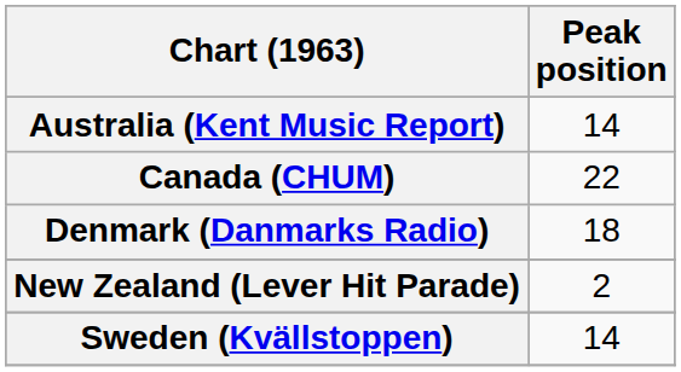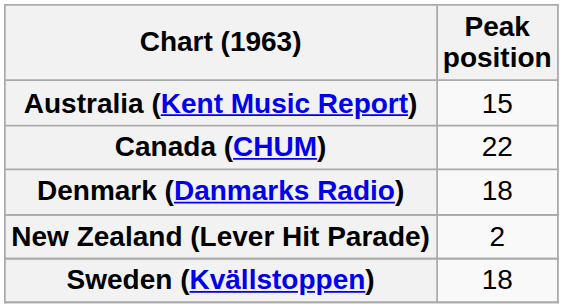 <table class="wikitable sortable plainrowheaders" style="text-align:center">
 <tr>
 <th>Chart (1963)</th>
 <th>Peak<br>position</th>
 </tr>
 <tr>
 <th scope="row">Australia (<a href='#'>Kent Music Report</a>)</th>
-<td>14</td>
+<td>15</td>
 </tr>
 <tr>
 <th scope="row">Canada (<a href='#'>CHUM</a>)</th>
 <td>22</td>
 </tr>
 <tr>
 <th scope="row">Denmark (<a href='#'>Danmarks Radio</a>)</th>
 <td>18</td>
 </tr>
 <tr>
 </tr>
 <tr>
 <th scope="row">New Zealand (Lever Hit Parade)</th>
 <td>2</td>
 </tr>
 <tr>
 </tr>
 <tr>
 <th scope="row">Sweden (<a href='#'>Kvällstoppen</a>)</th>
-<td>14</td>
+<td>18</td>
 </tr>
 <tr>
 </tr>
 </table>
